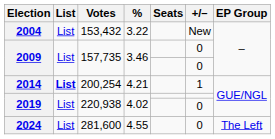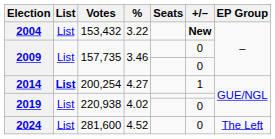 <table class="wikitable" style="text-align: center;">
 <tr>
 <th>Election</th>
 <th>List</th>
 <th>Votes</th>
 <th>%</th>
 <th>Seats</th>
 <th>+/–</th>
 <th>EP Group</th>
 </tr>
 <tr>
 <th><a href='#'>2004</a></th>
 <td><a href='#'>List</a></td>
 <td>153,432</td>
 <td>3.22</td>
 <td></td>
-<td>New</td>
+<td><strong>New</strong></td>
 <td rowspan="3">–</td>
 </tr>
 <tr>
 <th rowspan="2"><a href='#'>2009</a></th>
 <td rowspan="2"><a href='#'>List</a></td>
 <td rowspan="2">157,735</td>
 <td rowspan="2">3.46</td>
 <td></td>
 <td> 0</td>
 </tr>
 <tr>
 <td></td>
 <td> 0</td>
 </tr>
 <tr>
 <th><a href='#'>2014</a></th>
 <td><strong><a href='#'>List</a></strong></td>
 <td>200,254</td>
-<td>4.21</td>
+<td>4.27</td>
 <td></td>
 <td> 1</td>
 <td rowspan="3"><a href='#'>GUE/NGL</a></td>
 </tr>
 <tr>
 <th rowspan="2"><a href='#'>2019</a></th>
 <td rowspan="2"><a href='#'>List</a></td>
 <td rowspan="2">220,938</td>
 <td rowspan="2">4.02</td>
 <td></td>
 <td></td>
 </tr>
 <tr>
 <td></td>
 <td> 0</td>
 </tr>
 <tr>
 <th><a href='#'>2024</a></th>
 <td><a href='#'>List</a></td>
 <td>281,600</td>
-<td>4.55</td>
+<td>4.52</td>
 <td></td>
 <td> 0</td>
 <td><a href='#'>The Left</a></td>
 </tr>
 </table>
